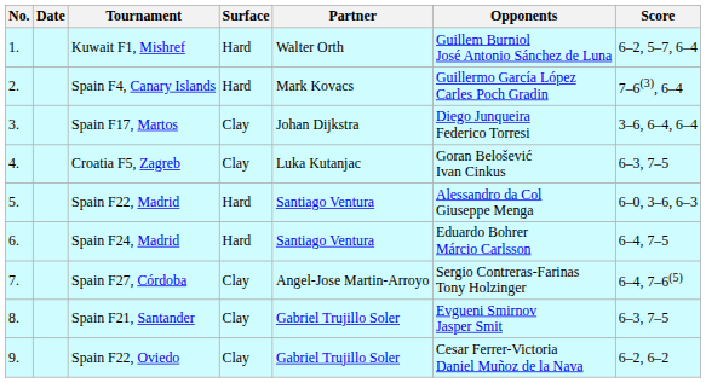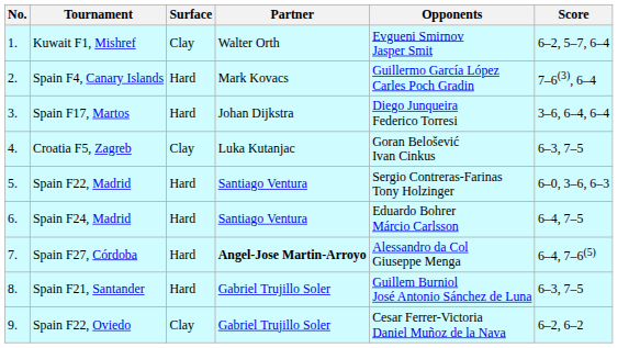 <table class="sortable wikitable">
 <tr>
 <th>No.</th>
-<th>Date</th>
 <th>Tournament</th>
 <th>Surface</th>
 <th>Partner</th>
 <th>Opponents</th>
 <th class="unsortable">Score</th>
 </tr>
 <tr style="background:#cffcff;">
 <td>1.</td>
-<td></td>
 <td>Kuwait F1, <a href='#'>Mishref</a></td>
-<td>Hard</td>
+<td>Clay</td>
 <td> Walter Orth</td>
-<td> <a href='#'>Guillem Burniol</a> <br>  <a href='#'>José Antonio Sánchez de Luna</a></td>
+<td> <a href='#'>Evgueni Smirnov</a> <br>  <a href='#'>Jasper Smit</a></td>
 <td>6–2, 5–7, 6–4</td>
 </tr>
 <tr style="background:#cffcff;">
 <td>2.</td>
-<td></td>
 <td>Spain F4, <a href='#'>Canary Islands</a></td>
 <td>Hard</td>
 <td> Mark Kovacs</td>
 <td> <a href='#'>Guillermo García López</a> <br>  <a href='#'>Carles Poch Gradin</a></td>
 <td>7–6<sup>(3)</sup>, 6–4</td>
 </tr>
 <tr style="background:#cffcff;">
 <td>3.</td>
-<td></td>
 <td>Spain F17, <a href='#'>Martos</a></td>
-<td>Clay</td>
+<td>Hard</td>
 <td> Johan Dijkstra</td>
 <td> <a href='#'>Diego Junqueira</a> <br>  Federico Torresi</td>
 <td>3–6, 6–4, 6–4</td>
 </tr>
 <tr style="background:#cffcff;">
 <td>4.</td>
-<td></td>
 <td>Croatia F5, <a href='#'>Zagreb</a></td>
 <td>Clay</td>
 <td> Luka Kutanjac</td>
 <td> Goran Belošević <br>  Ivan Cinkus</td>
 <td>6–3, 7–5</td>
 </tr>
 <tr style="background:#cffcff;">
 <td>5.</td>
-<td></td>
 <td>Spain F22, <a href='#'>Madrid</a></td>
 <td>Hard</td>
 <td> <a href='#'>Santiago Ventura</a></td>
-<td> <a href='#'>Alessandro da Col</a> <br>  Giuseppe Menga</td>
+<td> Sergio Contreras-Farinas <br>  Tony Holzinger</td>
 <td>6–0, 3–6, 6–3</td>
 </tr>
 <tr style="background:#cffcff;">
 <td>6.</td>
-<td></td>
 <td>Spain F24, <a href='#'>Madrid</a></td>
 <td>Hard</td>
 <td> <a href='#'>Santiago Ventura</a></td>
 <td> Eduardo Bohrer <br>  <a href='#'>Márcio Carlsson</a></td>
 <td>6–4, 7–5</td>
 </tr>
 <tr style="background:#cffcff;">
 <td>7.</td>
-<td></td>
 <td>Spain F27, <a href='#'>Córdoba</a></td>
-<td>Clay</td>
-<td> Angel-Jose Martin-Arroyo</td>
-<td> Sergio Contreras-Farinas <br>  Tony Holzinger</td>
+<td>Hard</td>
+<td><strong> Angel-Jose Martin-Arroyo</strong></td>
+<td> <a href='#'>Alessandro da Col</a> <br>  Giuseppe Menga</td>
 <td>6–4, 7–6<sup>(5)</sup></td>
 </tr>
 <tr style="background:#cffcff;">
 <td>8.</td>
-<td></td>
 <td>Spain F21, <a href='#'>Santander</a></td>
-<td>Clay</td>
+<td>Hard</td>
 <td> <a href='#'>Gabriel Trujillo Soler</a></td>
-<td> <a href='#'>Evgueni Smirnov</a> <br>  <a href='#'>Jasper Smit</a></td>
+<td> <a href='#'>Guillem Burniol</a> <br>  <a href='#'>José Antonio Sánchez de Luna</a></td>
 <td>6–3, 7–5</td>
 </tr>
 <tr style="background:#cffcff;">
 <td>9.</td>
-<td></td>
 <td>Spain F22, <a href='#'>Oviedo</a></td>
 <td>Clay</td>
 <td> <a href='#'>Gabriel Trujillo Soler</a></td>
 <td> Cesar Ferrer-Victoria <br>  <a href='#'>Daniel Muñoz de la Nava</a></td>
 <td>6–2, 6–2</td>
 </tr>
 </table>
